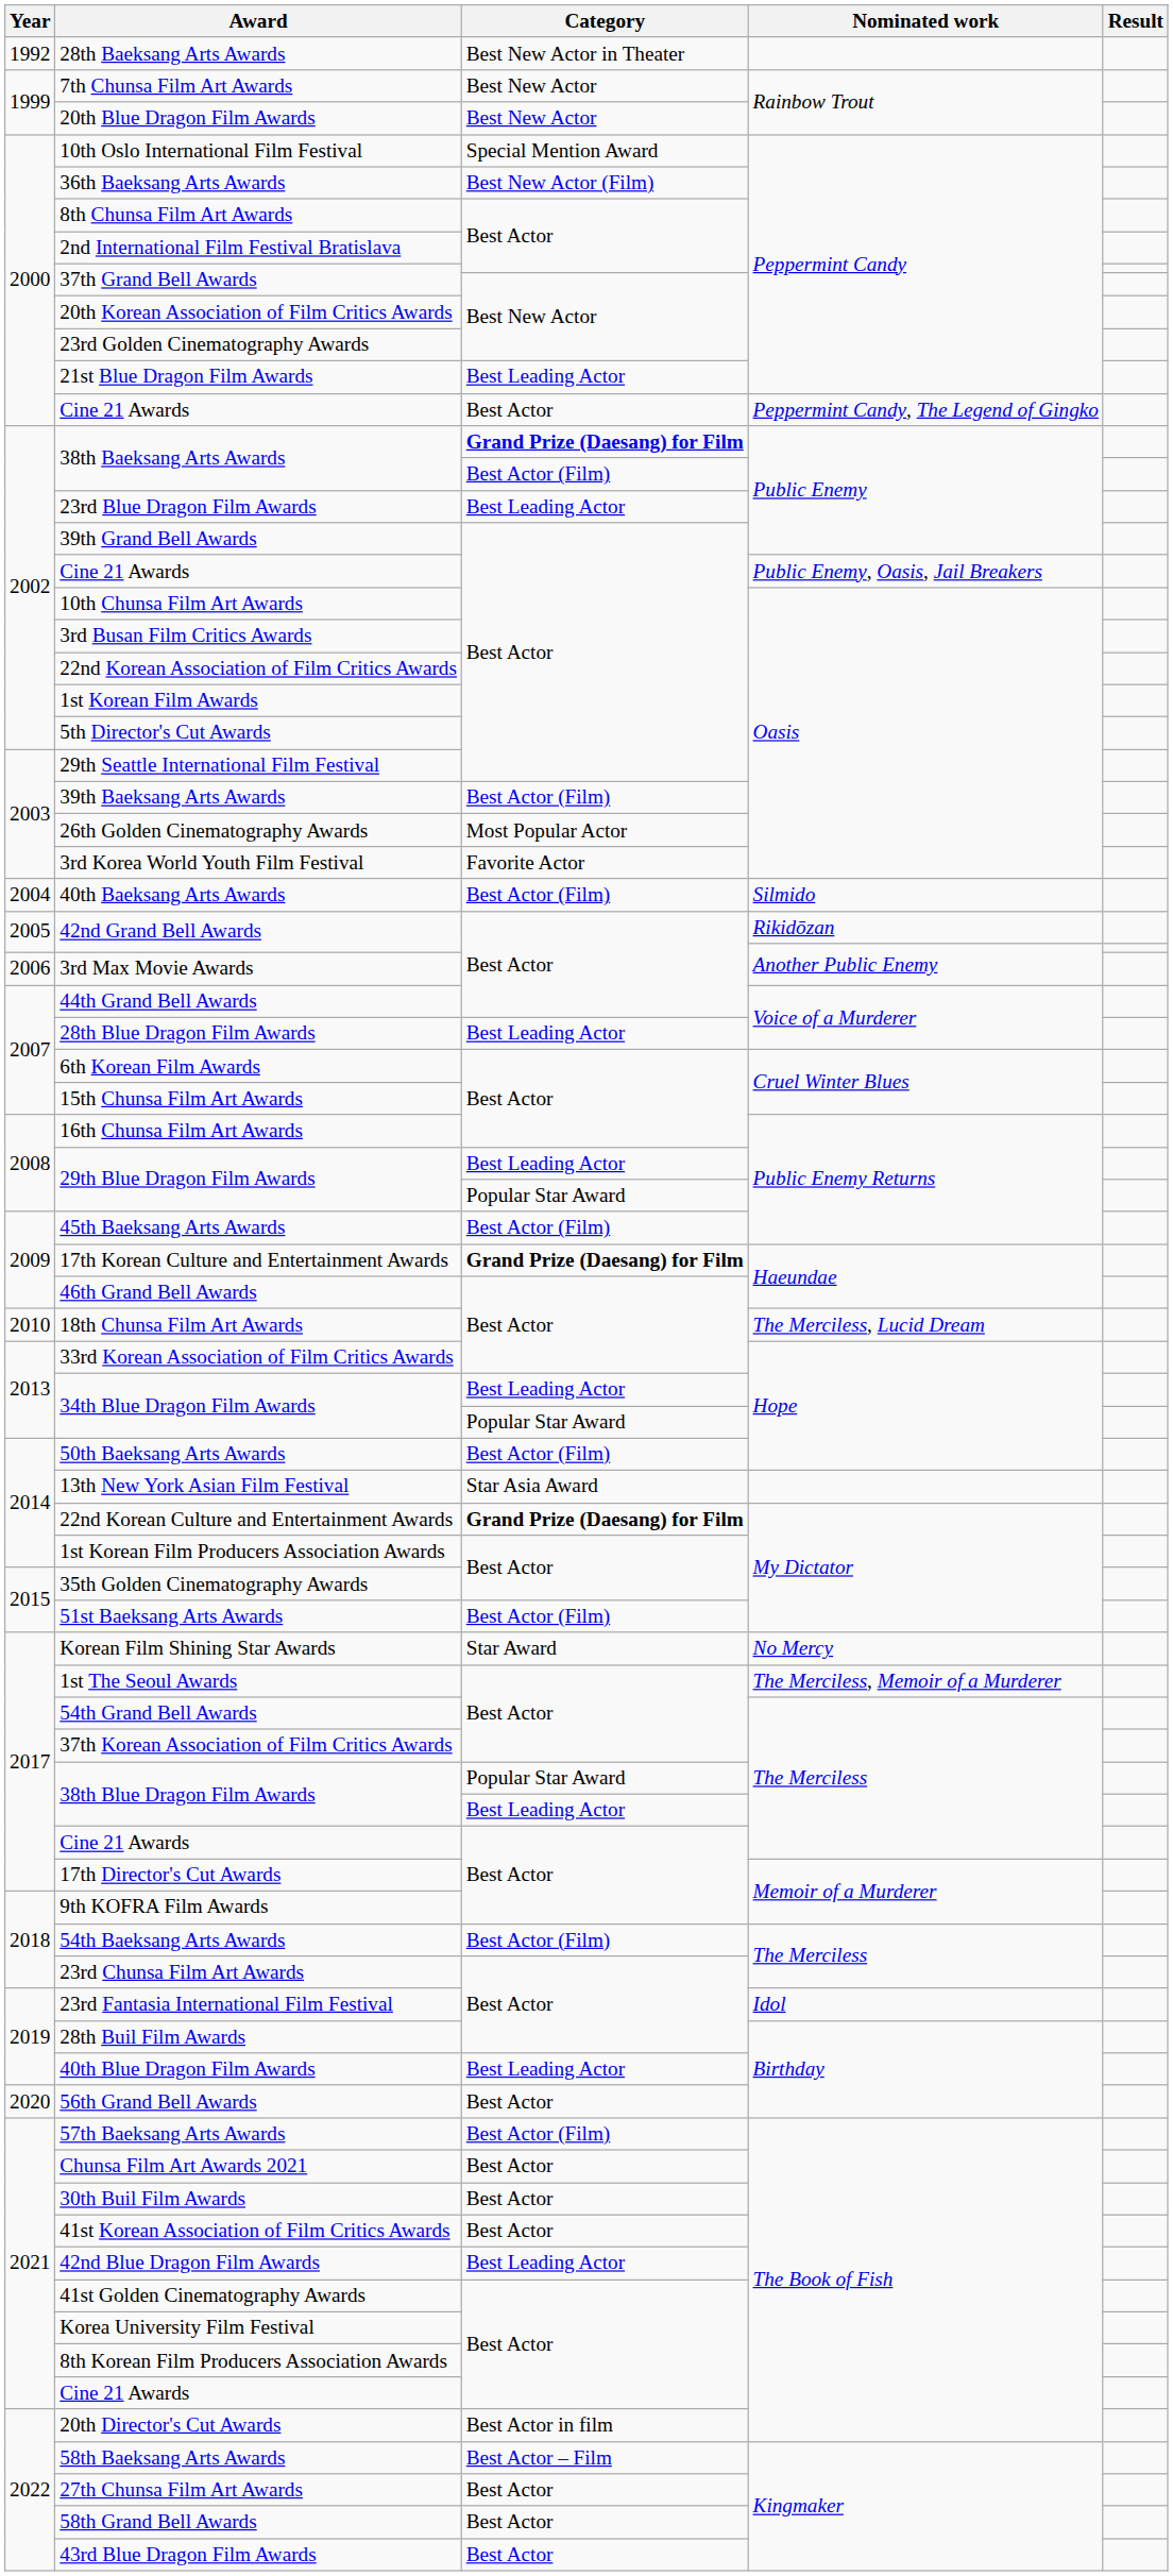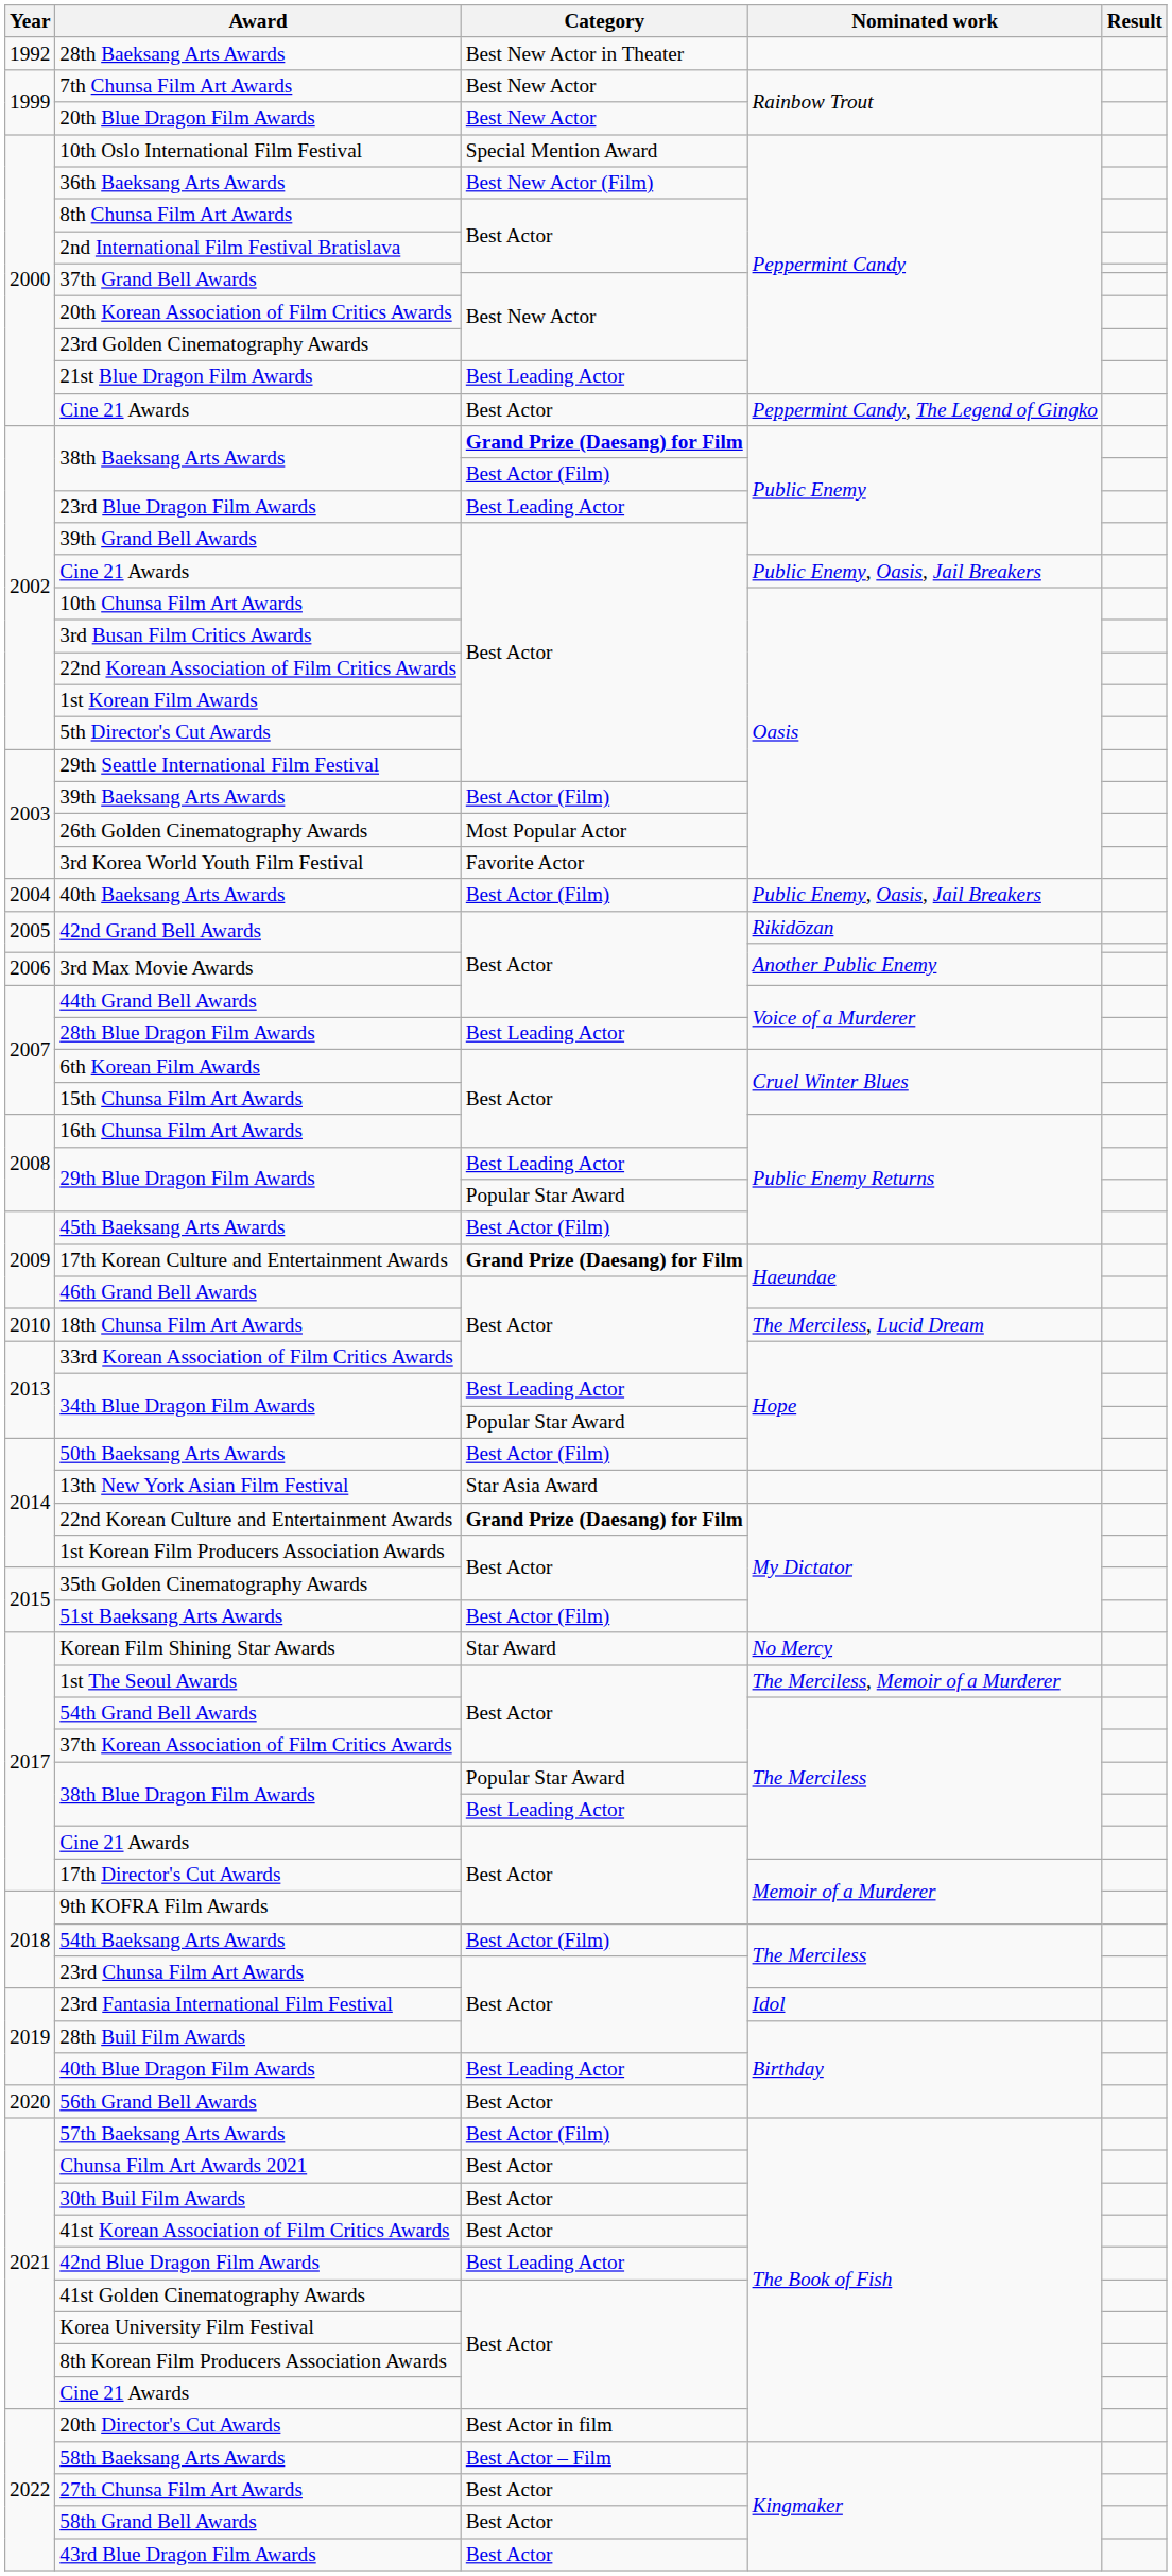 <table class="wikitable sortable">
 <tr>
 <th>Year</th>
 <th>Award</th>
 <th>Category</th>
 <th>Nominated work</th>
 <th>Result</th>
 </tr>
 <tr>
 <td>1992</td>
 <td>28th <a href='#'>Baeksang Arts Awards</a></td>
 <td>Best New Actor in Theater</td>
 <td></td>
 <td></td>
 </tr>
 <tr>
 <td rowspan=2>1999</td>
 <td>7th <a href='#'>Chunsa Film Art Awards</a></td>
 <td>Best New Actor</td>
 <td rowspan=2><em>Rainbow Trout</em></td>
 <td></td>
 </tr>
 <tr>
 <td>20th <a href='#'>Blue Dragon Film Awards</a></td>
 <td><a href='#'>Best New Actor</a></td>
 <td></td>
 </tr>
 <tr>
 <td rowspan=10>2000</td>
 <td>10th Oslo International Film Festival</td>
 <td>Special Mention Award</td>
 <td rowspan=9><em><a href='#'>Peppermint Candy</a></em></td>
 <td></td>
 </tr>
 <tr>
 <td>36th <a href='#'>Baeksang Arts Awards</a></td>
 <td><a href='#'>Best New Actor (Film)</a></td>
 <td></td>
 </tr>
 <tr>
 <td>8th <a href='#'>Chunsa Film Art Awards</a></td>
 <td rowspan="3">Best Actor</td>
 <td></td>
 </tr>
 <tr>
 <td>2nd <a href='#'>International Film Festival Bratislava</a></td>
 <td></td>
 </tr>
 <tr>
 <td rowspan="2">37th <a href='#'>Grand Bell Awards</a></td>
 <td></td>
 </tr>
 <tr>
 <td rowspan="3">Best New Actor</td>
 <td></td>
 </tr>
 <tr>
 <td>20th <a href='#'>Korean Association of Film Critics Awards</a></td>
 <td></td>
 </tr>
 <tr>
 <td>23rd Golden Cinematography Awards</td>
 <td></td>
 </tr>
 <tr>
 <td>21st <a href='#'>Blue Dragon Film Awards</a></td>
 <td><a href='#'>Best Leading Actor</a></td>
 <td></td>
 </tr>
 <tr>
 <td><a href='#'>Cine 21</a> Awards</td>
 <td>Best Actor</td>
 <td><em><a href='#'>Peppermint Candy</a></em>, <em><a href='#'>The Legend of Gingko</a></em></td>
 <td></td>
 </tr>
 <tr>
 <td rowspan=10>2002</td>
 <td rowspan=2>38th <a href='#'>Baeksang Arts Awards</a></td>
 <td><a href='#'><strong>Grand Prize (Daesang) for Film</strong></a></td>
 <td rowspan=4><em><a href='#'>Public Enemy</a></em></td>
 <td></td>
 </tr>
 <tr>
 <td><a href='#'>Best Actor (Film)</a></td>
 <td></td>
 </tr>
 <tr>
 <td>23rd <a href='#'>Blue Dragon Film Awards</a></td>
 <td><a href='#'>Best Leading Actor</a></td>
 <td></td>
 </tr>
 <tr>
 <td>39th <a href='#'>Grand Bell Awards</a></td>
 <td rowspan="8">Best Actor</td>
 <td></td>
 </tr>
 <tr>
 <td><a href='#'>Cine 21</a> Awards</td>
 <td><em><a href='#'>Public Enemy</a></em>, <em><a href='#'>Oasis</a></em>, <em><a href='#'>Jail Breakers</a></em></td>
 <td></td>
 </tr>
 <tr>
 <td>10th <a href='#'>Chunsa Film Art Awards</a></td>
 <td rowspan="9"><em><a href='#'>Oasis</a></em></td>
 <td></td>
 </tr>
 <tr>
 <td>3rd <a href='#'>Busan Film Critics Awards</a></td>
 <td></td>
 </tr>
 <tr>
 <td>22nd <a href='#'>Korean Association of Film Critics Awards</a></td>
 <td></td>
 </tr>
 <tr>
 <td>1st <a href='#'>Korean Film Awards</a></td>
 <td></td>
 </tr>
 <tr>
 <td>5th <a href='#'>Director's Cut Awards</a></td>
 <td></td>
 </tr>
 <tr>
 <td rowspan="4">2003</td>
 <td>29th <a href='#'>Seattle International Film Festival</a></td>
 <td></td>
 </tr>
 <tr>
 <td>39th <a href='#'>Baeksang Arts Awards</a></td>
 <td><a href='#'>Best Actor (Film)</a></td>
 <td></td>
 </tr>
 <tr>
 <td>26th Golden Cinematography Awards</td>
 <td>Most Popular Actor</td>
 <td></td>
 </tr>
 <tr>
 <td>3rd Korea World Youth Film Festival</td>
 <td>Favorite Actor</td>
 <td></td>
 </tr>
 <tr>
 <td>2004</td>
 <td>40th <a href='#'>Baeksang Arts Awards</a></td>
 <td><a href='#'>Best Actor (Film)</a></td>
-<td><em><a href='#'>Silmido</a></em></td>
+<td><em><a href='#'>Public Enemy</a></em>, <em><a href='#'>Oasis</a></em>, <em><a href='#'>Jail Breakers</a></em></td>
 <td></td>
 </tr>
 <tr>
 <td rowspan=2>2005</td>
 <td rowspan=2><a href='#'>42nd Grand Bell Awards</a></td>
 <td rowspan="4">Best Actor</td>
 <td><em><a href='#'>Rikidōzan</a></em></td>
 <td></td>
 </tr>
 <tr>
 <td rowspan=2><em><a href='#'>Another Public Enemy</a></em></td>
 <td></td>
 </tr>
 <tr>
 <td>2006</td>
 <td>3rd Max Movie Awards</td>
 <td></td>
 </tr>
 <tr>
 <td rowspan=4>2007</td>
 <td><a href='#'>44th Grand Bell Awards</a></td>
 <td rowspan=2><em><a href='#'>Voice of a Murderer</a></em></td>
 <td></td>
 </tr>
 <tr>
 <td><a href='#'>28th Blue Dragon Film Awards</a></td>
 <td><a href='#'>Best Leading Actor</a></td>
 <td></td>
 </tr>
 <tr>
 <td>6th <a href='#'>Korean Film Awards</a></td>
 <td rowspan="3">Best Actor</td>
 <td rowspan=2><em><a href='#'>Cruel Winter Blues</a></em></td>
 <td></td>
 </tr>
 <tr>
 <td>15th <a href='#'>Chunsa Film Art Awards</a></td>
 <td></td>
 </tr>
 <tr>
 <td rowspan=3>2008</td>
 <td>16th <a href='#'>Chunsa Film Art Awards</a></td>
 <td rowspan=4><em><a href='#'>Public Enemy Returns</a></em></td>
 <td></td>
 </tr>
 <tr>
 <td rowspan=2><a href='#'>29th Blue Dragon Film Awards</a></td>
 <td><a href='#'>Best Leading Actor</a></td>
 <td></td>
 </tr>
 <tr>
 <td>Popular Star Award</td>
 <td></td>
 </tr>
 <tr>
 <td rowspan=3>2009</td>
 <td><a href='#'>45th Baeksang Arts Awards</a></td>
 <td><a href='#'>Best Actor (Film)</a></td>
 <td></td>
 </tr>
 <tr>
 <td>17th Korean Culture and Entertainment Awards</td>
 <td><strong>Grand Prize (Daesang) for Film</strong></td>
 <td rowspan="2"><em><a href='#'>Haeundae</a></em></td>
 <td></td>
 </tr>
 <tr>
 <td><a href='#'>46th Grand Bell Awards</a></td>
 <td rowspan="3">Best Actor</td>
 <td></td>
 </tr>
 <tr>
 <td>2010</td>
 <td>18th <a href='#'>Chunsa Film Art Awards</a></td>
 <td><em><a href='#'>The Merciless</a></em>, <em><a href='#'>Lucid Dream</a></em></td>
 <td></td>
 </tr>
 <tr>
 <td rowspan="3">2013</td>
 <td>33rd <a href='#'>Korean Association of Film Critics Awards</a></td>
 <td rowspan="4"><em><a href='#'>Hope</a></em></td>
 <td></td>
 </tr>
 <tr>
 <td rowspan="2"><a href='#'>34th Blue Dragon Film Awards</a></td>
 <td><a href='#'>Best Leading Actor</a></td>
 <td></td>
 </tr>
 <tr>
 <td>Popular Star Award</td>
 <td></td>
 </tr>
 <tr>
 <td rowspan=4>2014</td>
 <td><a href='#'>50th Baeksang Arts Awards</a></td>
 <td><a href='#'>Best Actor (Film)</a></td>
 <td></td>
 </tr>
 <tr>
 <td>13th <a href='#'>New York Asian Film Festival</a></td>
 <td>Star Asia Award</td>
 <td></td>
 <td></td>
 </tr>
 <tr>
 <td>22nd Korean Culture and Entertainment Awards</td>
 <td><strong>Grand Prize (Daesang) for Film</strong></td>
 <td rowspan=4><em><a href='#'>My Dictator</a></em></td>
 <td></td>
 </tr>
 <tr>
 <td>1st Korean Film Producers Association Awards</td>
 <td rowspan="2">Best Actor</td>
 <td></td>
 </tr>
 <tr>
 <td rowspan="2">2015</td>
 <td>35th Golden Cinematography Awards</td>
 <td></td>
 </tr>
 <tr>
 <td><a href='#'>51st Baeksang Arts Awards</a></td>
 <td><a href='#'>Best Actor (Film)</a></td>
 <td></td>
 </tr>
 <tr>
 <td rowspan=8>2017</td>
 <td>Korean Film Shining Star Awards</td>
 <td>Star Award</td>
 <td><em><a href='#'>No Mercy</a></em></td>
 <td></td>
 </tr>
 <tr>
 <td>1st <a href='#'>The Seoul Awards</a></td>
 <td rowspan="3">Best Actor</td>
 <td><em><a href='#'>The Merciless</a></em>, <em><a href='#'>Memoir of a Murderer</a></em></td>
 <td></td>
 </tr>
 <tr>
 <td><a href='#'>54th Grand Bell Awards</a></td>
 <td rowspan=5><em><a href='#'>The Merciless</a></em></td>
 <td></td>
 </tr>
 <tr>
 <td>37th <a href='#'>Korean Association of Film Critics Awards</a></td>
 <td></td>
 </tr>
 <tr>
 <td rowspan="2"><a href='#'>38th Blue Dragon Film Awards</a></td>
 <td>Popular Star Award</td>
 <td></td>
 </tr>
 <tr>
 <td><a href='#'>Best Leading Actor</a></td>
 <td></td>
 </tr>
 <tr>
 <td><a href='#'>Cine 21</a> Awards</td>
 <td rowspan="3">Best Actor</td>
 <td></td>
 </tr>
 <tr>
 <td>17th <a href='#'>Director's Cut Awards</a></td>
 <td rowspan=2><em><a href='#'>Memoir of a Murderer</a></em></td>
 <td></td>
 </tr>
 <tr>
 <td rowspan="3">2018</td>
 <td>9th KOFRA Film Awards</td>
 <td></td>
 </tr>
 <tr>
 <td><a href='#'>54th Baeksang Arts Awards</a></td>
 <td><a href='#'>Best Actor (Film)</a></td>
 <td rowspan="2"><em><a href='#'>The Merciless</a></em></td>
 <td></td>
 </tr>
 <tr>
 <td>23rd <a href='#'>Chunsa Film Art Awards</a></td>
 <td rowspan="3">Best Actor</td>
 <td></td>
 </tr>
 <tr>
 <td rowspan=3>2019</td>
 <td>23rd <a href='#'>Fantasia International Film Festival</a></td>
 <td><em><a href='#'>Idol</a></em></td>
 <td></td>
 </tr>
 <tr>
 <td>28th <a href='#'>Buil Film Awards</a></td>
 <td rowspan=3><em><a href='#'>Birthday</a></em></td>
 <td></td>
 </tr>
 <tr>
 <td><a href='#'>40th Blue Dragon Film Awards</a></td>
 <td><a href='#'>Best Leading Actor</a></td>
 <td></td>
 </tr>
 <tr>
 <td>2020</td>
 <td><a href='#'>56th Grand Bell Awards</a></td>
 <td>Best Actor</td>
 <td></td>
 </tr>
 <tr>
 <td rowspan=9>2021</td>
 <td><a href='#'>57th Baeksang Arts Awards</a></td>
 <td><a href='#'>Best Actor (Film)</a></td>
 <td rowspan=10><em><a href='#'>The Book of Fish</a></em></td>
 <td></td>
 </tr>
 <tr>
 <td><a href='#'>Chunsa Film Art Awards 2021</a></td>
 <td>Best Actor</td>
 <td></td>
 </tr>
 <tr>
 <td><a href='#'>30th Buil Film Awards</a></td>
 <td>Best Actor</td>
 <td></td>
 </tr>
 <tr>
 <td>41st <a href='#'>Korean Association of Film Critics Awards</a></td>
 <td>Best Actor</td>
 <td></td>
 </tr>
 <tr>
 <td><a href='#'>42nd Blue Dragon Film Awards</a></td>
 <td><a href='#'>Best Leading Actor</a></td>
 <td></td>
 </tr>
 <tr>
 <td>41st Golden Cinematography Awards</td>
 <td rowspan=4>Best Actor</td>
 <td></td>
 </tr>
 <tr>
 <td>Korea University Film Festival</td>
 <td></td>
 </tr>
 <tr>
 <td>8th Korean Film Producers Association Awards</td>
 <td></td>
 </tr>
 <tr>
 <td><a href='#'>Cine 21</a> Awards</td>
 <td></td>
 </tr>
 <tr>
 <td rowspan=5>2022</td>
 <td>20th <a href='#'>Director's Cut Awards</a></td>
 <td>Best Actor in film</td>
 <td></td>
 </tr>
 <tr>
 <td><a href='#'>58th Baeksang Arts Awards</a></td>
 <td><a href='#'>Best Actor – Film</a></td>
 <td rowspan=4><em><a href='#'>Kingmaker</a></em></td>
 <td></td>
 </tr>
 <tr>
 <td><a href='#'>27th Chunsa Film Art Awards</a></td>
 <td>Best Actor</td>
 <td></td>
 </tr>
 <tr>
 <td><a href='#'>58th Grand Bell Awards</a></td>
 <td>Best Actor</td>
 <td></td>
 </tr>
 <tr>
 <td><a href='#'>43rd Blue Dragon Film Awards</a></td>
 <td><a href='#'>Best Actor</a></td>
 <td></td>
 </tr>
 </table>
